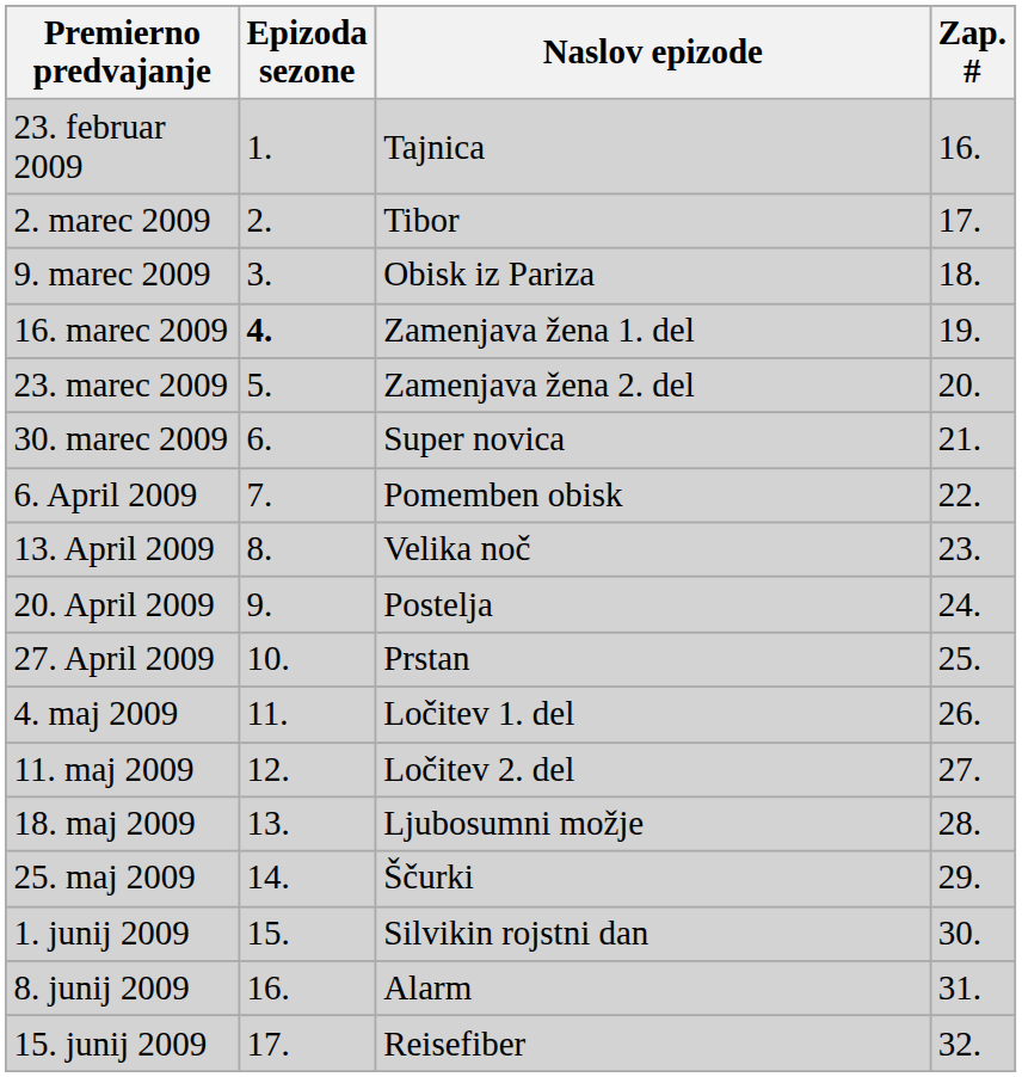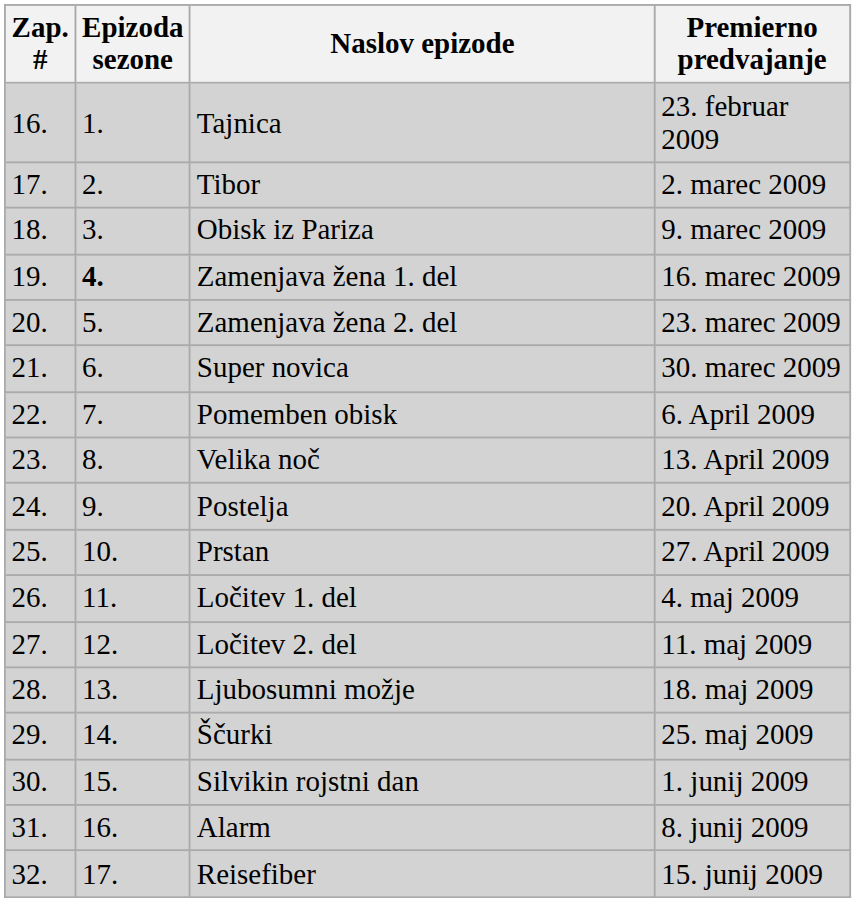 <table class="wikitable" style="width:37%; background:#D3D3D3">
 <tr>
-<th style="background:#CD19977;color:#000; text-align:center;">Premierno<br>predvajanje</th>
+<th style="background:#CD19977; color:#000; text-align:center;">Zap.<br>#</th>
 <th style="background:#CD19977; color:#000; text-align:center;">Epizoda<br>sezone</th>
 <th style="width:55%; background:#CD19977; color:#000; text-align:center;">Naslov epizode</th>
-<th style="background:#CD19977; color:#000; text-align:center;">Zap.<br>#</th>
+<th style="background:#CD19977;color:#000; text-align:center;">Premierno<br>predvajanje</th>
 </tr>
 <tr>
-<td>23. februar 2009</td>
+<td>16.</td>
 <td>1.</td>
 <td>Tajnica</td>
-<td>16.</td>
+<td>23. februar 2009</td>
 </tr>
 <tr>
-<td>2. marec 2009</td>
+<td>17.</td>
 <td>2.</td>
 <td>Tibor</td>
-<td>17.</td>
+<td>2. marec 2009</td>
 </tr>
 <tr>
-<td>9. marec 2009</td>
+<td>18.</td>
 <td>3.</td>
 <td>Obisk iz Pariza</td>
-<td>18.</td>
+<td>9. marec 2009</td>
 </tr>
 <tr>
-<td>16. marec 2009</td>
+<td>19.</td>
 <td><strong>4.</strong></td>
 <td>Zamenjava žena 1. del</td>
-<td>19.</td>
+<td>16. marec 2009</td>
 </tr>
 <tr>
-<td>23. marec 2009</td>
+<td>20.</td>
 <td>5.</td>
 <td>Zamenjava žena 2. del</td>
-<td>20.</td>
+<td>23. marec 2009</td>
 </tr>
 <tr>
-<td>30. marec 2009</td>
+<td>21.</td>
 <td>6.</td>
 <td>Super novica</td>
-<td>21.</td>
+<td>30. marec 2009</td>
 </tr>
 <tr>
-<td>6. April 2009</td>
+<td>22.</td>
 <td>7.</td>
 <td>Pomemben obisk</td>
-<td>22.</td>
+<td>6. April 2009</td>
 </tr>
 <tr>
-<td>13. April 2009</td>
+<td>23.</td>
 <td>8.</td>
 <td>Velika noč</td>
-<td>23.</td>
+<td>13. April 2009</td>
 </tr>
 <tr>
-<td>20. April 2009</td>
+<td>24.</td>
 <td>9.</td>
 <td>Postelja</td>
-<td>24.</td>
+<td>20. April 2009</td>
 </tr>
 <tr>
-<td>27. April 2009</td>
+<td>25.</td>
 <td>10.</td>
 <td>Prstan</td>
-<td>25.</td>
+<td>27. April 2009</td>
 </tr>
 <tr>
-<td>4. maj 2009</td>
+<td>26.</td>
 <td>11.</td>
 <td>Ločitev 1. del</td>
-<td>26.</td>
+<td>4. maj 2009</td>
 </tr>
 <tr>
-<td>11. maj 2009</td>
+<td>27.</td>
 <td>12.</td>
 <td>Ločitev 2. del</td>
-<td>27.</td>
+<td>11. maj 2009</td>
 </tr>
 <tr>
-<td>18. maj 2009</td>
+<td>28.</td>
 <td>13.</td>
 <td>Ljubosumni možje</td>
-<td>28.</td>
+<td>18. maj 2009</td>
 </tr>
 <tr>
-<td>25. maj 2009</td>
+<td>29.</td>
 <td>14.</td>
 <td>Ščurki</td>
-<td>29.</td>
+<td>25. maj 2009</td>
 </tr>
 <tr>
-<td>1. junij 2009</td>
+<td>30.</td>
 <td>15.</td>
 <td>Silvikin rojstni dan</td>
-<td>30.</td>
+<td>1. junij 2009</td>
 </tr>
 <tr>
-<td>8. junij 2009</td>
+<td>31.</td>
 <td>16.</td>
 <td>Alarm</td>
-<td>31.</td>
+<td>8. junij 2009</td>
 </tr>
 <tr>
-<td>15. junij 2009</td>
+<td>32.</td>
 <td>17.</td>
 <td>Reisefiber</td>
-<td>32.</td>
+<td>15. junij 2009</td>
 </tr>
 </table>
